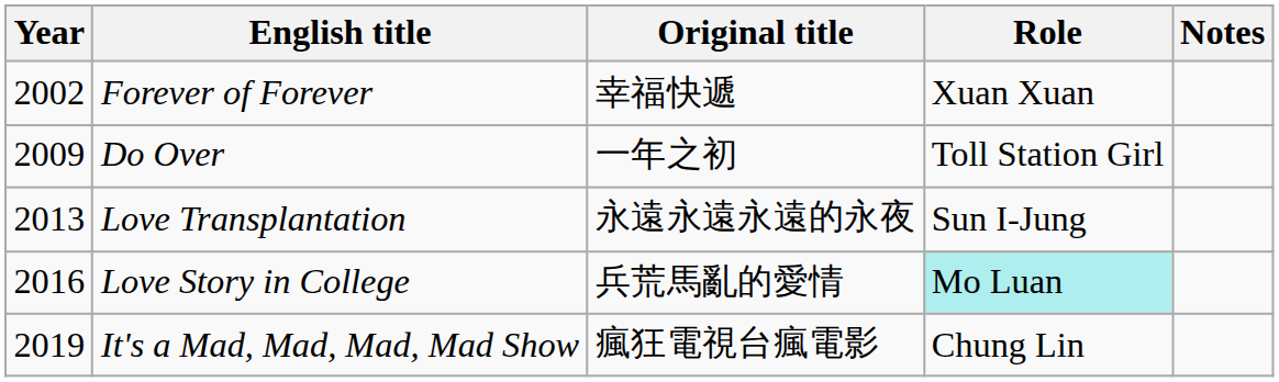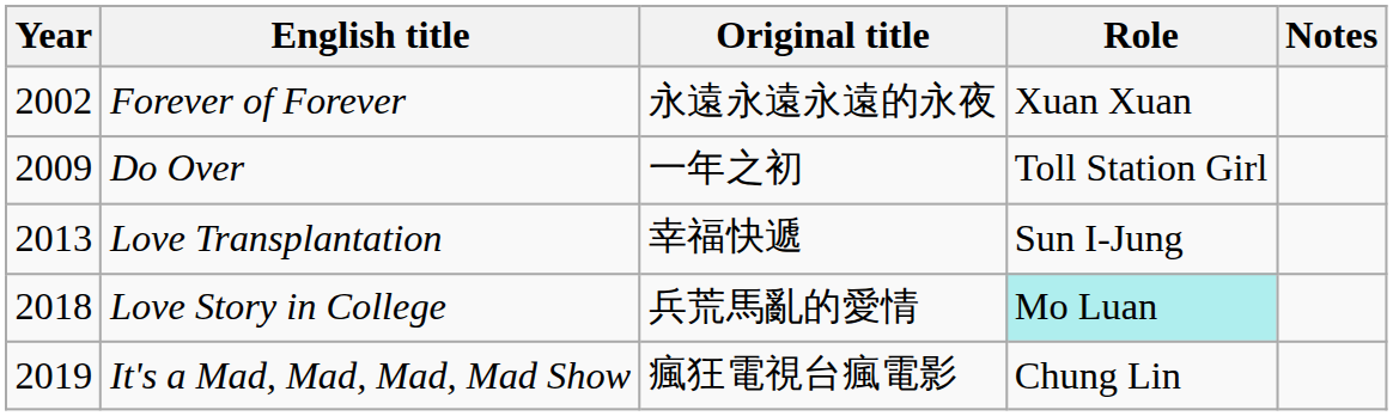 <table class="wikitable sortable">
 <tr>
 <th>Year</th>
 <th>English title</th>
 <th>Original title</th>
 <th>Role</th>
 <th class="unsortable">Notes</th>
 </tr>
 <tr>
 <td>2002</td>
 <td><em>Forever of Forever</em></td>
-<td>幸福快遞</td>
+<td>永遠永遠永遠的永夜</td>
 <td>Xuan Xuan</td>
 <td></td>
 </tr>
 <tr>
 <td>2009</td>
 <td><em>Do Over</em></td>
 <td>一年之初</td>
 <td>Toll Station Girl</td>
 <td></td>
 </tr>
 <tr>
 <td>2013</td>
 <td><em>Love Transplantation</em></td>
-<td>永遠永遠永遠的永夜</td>
+<td>幸福快遞</td>
 <td>Sun I-Jung</td>
 <td></td>
 </tr>
 <tr>
-<td>2016</td>
+<td>2018</td>
 <td><em>Love Story in College</em></td>
 <td>兵荒馬亂的愛情</td>
 <td style="background: paleturquoise;">Mo Luan</td>
 <td></td>
 </tr>
 <tr>
 <td>2019</td>
 <td><em>It's a Mad, Mad, Mad, Mad Show</em></td>
 <td>瘋狂電視台瘋電影</td>
 <td>Chung Lin</td>
 <td></td>
 </tr>
 </table>
